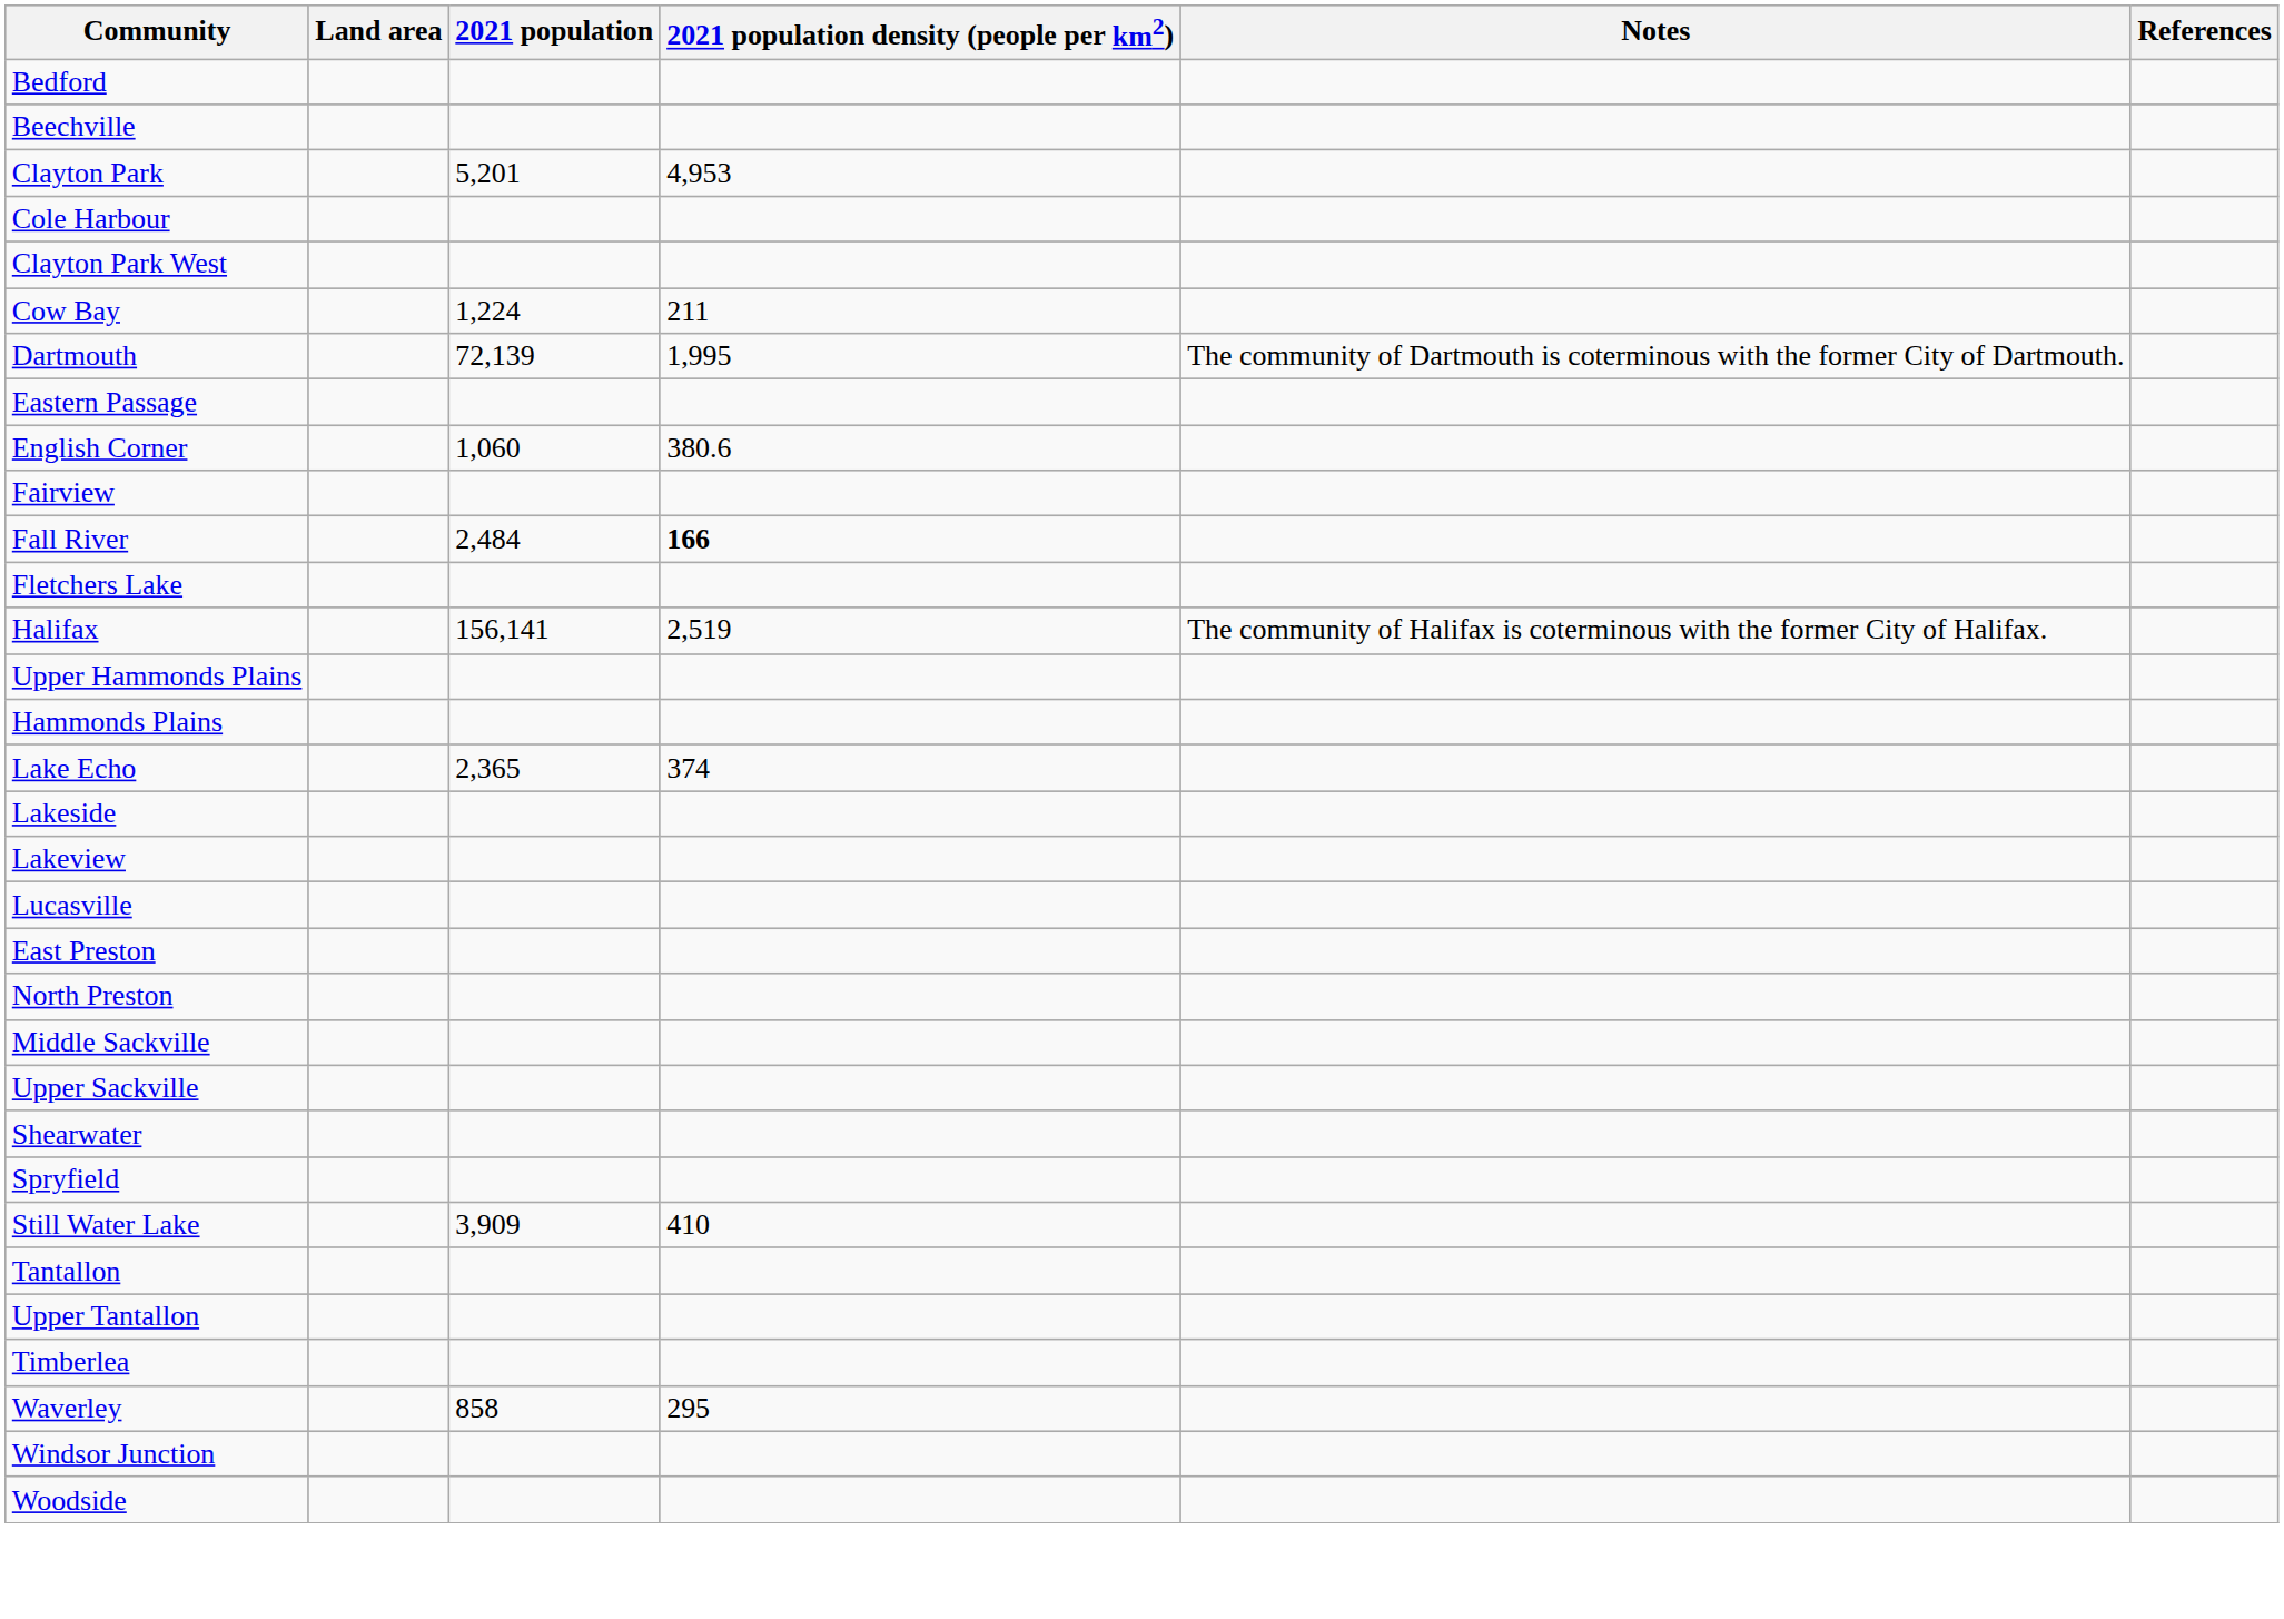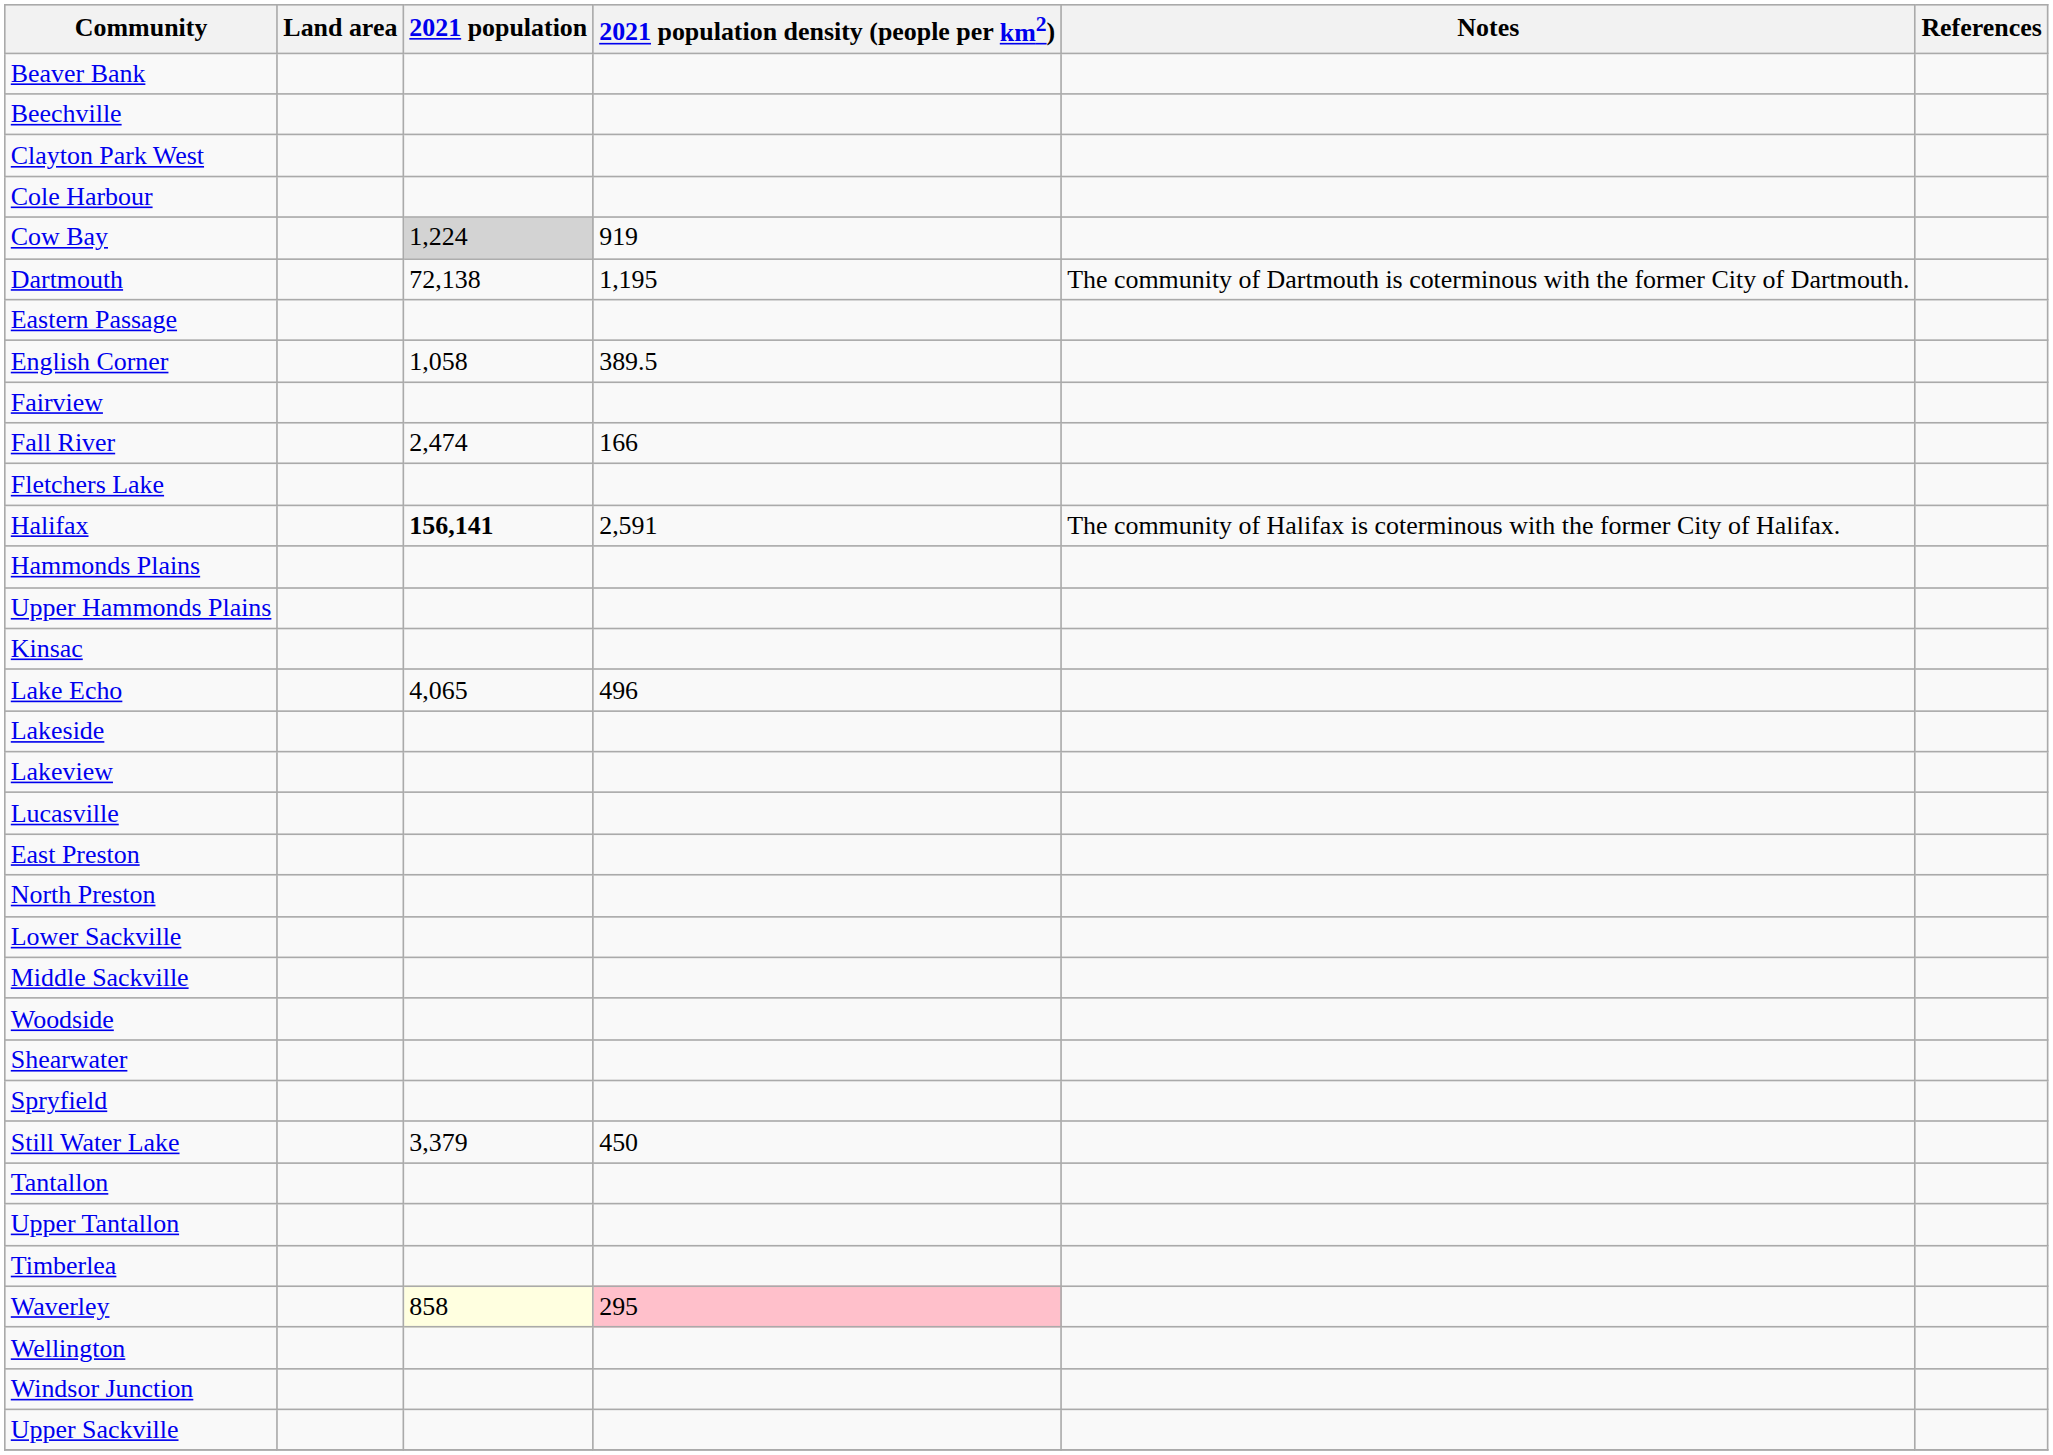 <table class="wikitable sortable">
 <tr>
 <th>Community</th>
 <th>Land area</th>
 <th><a href='#'>2021</a> population</th>
 <th><a href='#'>2021</a> population density (people per <a href='#'>km<sup>2</sup></a>)</th>
 <th>Notes</th>
 <th>References</th>
 </tr>
 <tr>
-<td><a href='#'>Bedford</a></td>
+<td><a href='#'>Beaver Bank</a></td>
 <td></td>
 <td></td>
 <td></td>
 <td></td>
 <td></td>
 </tr>
 <tr>
 <td><a href='#'>Beechville</a></td>
 <td></td>
 <td></td>
 <td></td>
 <td></td>
 <td></td>
 </tr>
 <tr>
-<td><a href='#'>Clayton Park</a></td>
+<td><a href='#'>Clayton Park West</a></td>
 <td></td>
-<td>5,201</td>
-<td>4,953</td>
+<td></td>
+<td></td>
 <td></td>
 <td></td>
 </tr>
 <tr>
 <td><a href='#'>Cole Harbour</a></td>
 <td></td>
 <td></td>
 <td></td>
 <td></td>
 <td></td>
 </tr>
 <tr>
-<td><a href='#'>Clayton Park West</a></td>
-<td></td>
-<td></td>
-<td></td>
-<td></td>
-<td></td>
-</tr>
-<tr>
 <td><a href='#'>Cow Bay</a></td>
 <td></td>
-<td>1,224</td>
-<td>211</td>
+<td style="background: lightgrey;">1,224</td>
+<td>919</td>
 <td></td>
 <td></td>
 </tr>
 <tr>
 <td><a href='#'>Dartmouth</a></td>
 <td></td>
-<td>72,139</td>
-<td>1,995</td>
+<td>72,138</td>
+<td>1,195</td>
 <td>The community of Dartmouth is coterminous with the former City of Dartmouth.</td>
 <td></td>
 </tr>
 <tr>
 <td><a href='#'>Eastern Passage</a></td>
 <td></td>
 <td></td>
 <td></td>
 <td></td>
 <td></td>
 </tr>
 <tr>
 <td><a href='#'>English Corner</a></td>
 <td></td>
-<td>1,060</td>
-<td>380.6</td>
+<td>1,058</td>
+<td>389.5</td>
 <td></td>
 <td></td>
 </tr>
 <tr>
 <td><a href='#'>Fairview</a></td>
 <td></td>
 <td></td>
 <td></td>
 <td></td>
 <td></td>
 </tr>
 <tr>
 <td><a href='#'>Fall River</a></td>
 <td></td>
-<td>2,484</td>
-<td><strong>166</strong></td>
+<td>2,474</td>
+<td>166</td>
 <td></td>
 <td></td>
 </tr>
 <tr>
 <td><a href='#'>Fletchers Lake</a></td>
 <td></td>
 <td></td>
 <td></td>
 <td></td>
 <td></td>
 </tr>
 <tr>
 <td><a href='#'>Halifax</a></td>
 <td></td>
-<td>156,141</td>
-<td>2,519</td>
+<td><strong>156,141</strong></td>
+<td>2,591</td>
 <td>The community of Halifax is coterminous with the former City of Halifax.</td>
+<td></td>
+</tr>
+<tr>
+<td><a href='#'>Hammonds Plains</a></td>
+<td></td>
+<td></td>
+<td></td>
+<td></td>
 <td></td>
 </tr>
 <tr>
 <td><a href='#'>Upper Hammonds Plains</a></td>
 <td></td>
 <td></td>
 <td></td>
 <td></td>
 <td></td>
 </tr>
 <tr>
-<td><a href='#'>Hammonds Plains</a></td>
+<td><a href='#'>Kinsac</a></td>
 <td></td>
 <td></td>
 <td></td>
 <td></td>
 <td></td>
 </tr>
 <tr>
 <td><a href='#'>Lake Echo</a></td>
 <td></td>
-<td>2,365</td>
-<td>374</td>
+<td>4,065</td>
+<td>496</td>
 <td></td>
 <td></td>
 </tr>
 <tr>
 <td><a href='#'>Lakeside</a></td>
 <td></td>
 <td></td>
 <td></td>
 <td></td>
 <td></td>
 </tr>
 <tr>
 <td><a href='#'>Lakeview</a></td>
 <td></td>
 <td></td>
 <td></td>
 <td></td>
 <td></td>
 </tr>
 <tr>
 <td><a href='#'>Lucasville</a></td>
 <td></td>
 <td></td>
 <td></td>
 <td></td>
 <td></td>
 </tr>
 <tr>
 <td><a href='#'>East Preston</a></td>
 <td></td>
 <td></td>
 <td></td>
 <td></td>
 <td></td>
 </tr>
 <tr>
 <td><a href='#'>North Preston</a></td>
 <td></td>
 <td></td>
 <td></td>
 <td></td>
 <td></td>
 </tr>
 <tr>
+<td><a href='#'>Lower Sackville</a></td>
+<td></td>
+<td></td>
+<td></td>
+<td></td>
+<td></td>
+</tr>
+<tr>
 <td><a href='#'>Middle Sackville</a></td>
 <td></td>
 <td></td>
 <td></td>
 <td></td>
 <td></td>
 </tr>
 <tr>
-<td><a href='#'>Upper Sackville</a></td>
+<td><a href='#'>Woodside</a></td>
 <td></td>
 <td></td>
 <td></td>
 <td></td>
 <td></td>
 </tr>
 <tr>
 <td><a href='#'>Shearwater</a></td>
 <td></td>
 <td></td>
 <td></td>
 <td></td>
 <td></td>
 </tr>
 <tr>
 <td><a href='#'>Spryfield</a></td>
 <td></td>
 <td></td>
 <td></td>
 <td></td>
 <td></td>
 </tr>
 <tr>
 <td><a href='#'>Still Water Lake</a></td>
 <td></td>
-<td>3,909</td>
-<td>410</td>
+<td>3,379</td>
+<td>450</td>
 <td></td>
 <td></td>
 </tr>
 <tr>
 <td><a href='#'>Tantallon</a></td>
 <td></td>
 <td></td>
 <td></td>
 <td></td>
 <td></td>
 </tr>
 <tr>
 <td><a href='#'>Upper Tantallon</a></td>
 <td></td>
 <td></td>
 <td></td>
 <td></td>
 <td></td>
 </tr>
 <tr>
 <td><a href='#'>Timberlea</a></td>
 <td></td>
 <td></td>
 <td></td>
 <td></td>
 <td></td>
 </tr>
 <tr>
 <td><a href='#'>Waverley</a></td>
 <td></td>
-<td>858</td>
-<td>295</td>
+<td style="background: lightyellow;">858</td>
+<td style="background: pink;">295</td>
+<td></td>
+<td></td>
+</tr>
+<tr>
+<td><a href='#'>Wellington</a></td>
+<td></td>
+<td></td>
+<td></td>
 <td></td>
 <td></td>
 </tr>
 <tr>
 <td><a href='#'>Windsor Junction</a></td>
 <td></td>
 <td></td>
 <td></td>
 <td></td>
 <td></td>
 </tr>
 <tr>
-<td><a href='#'>Woodside</a></td>
+<td><a href='#'>Upper Sackville</a></td>
 <td></td>
 <td></td>
 <td></td>
 <td></td>
 <td></td>
 </tr>
 <tr>
 </tr>
 </table>
